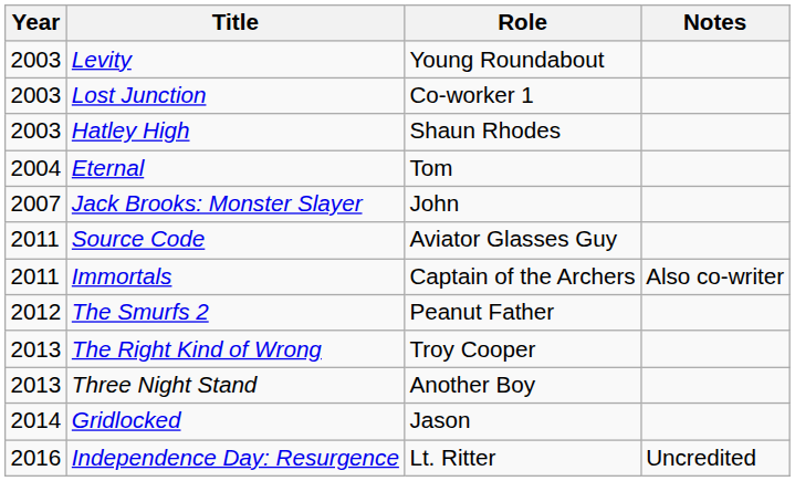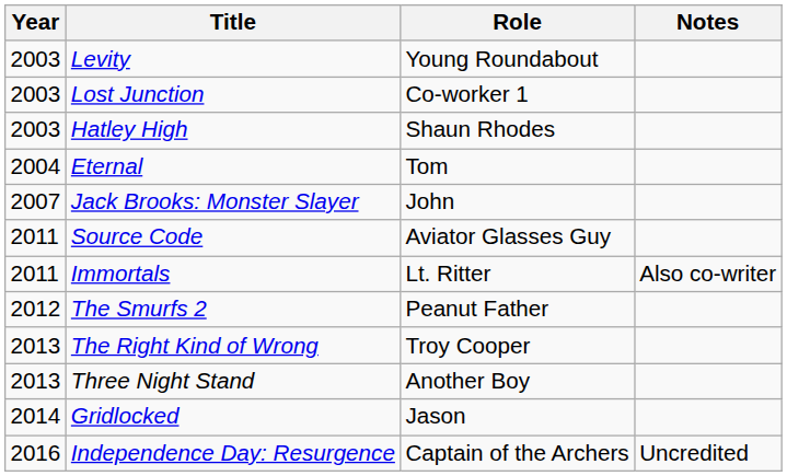 <table class="wikitable sortable">
 <tr>
 <th>Year</th>
 <th>Title</th>
 <th>Role</th>
 <th>Notes</th>
 </tr>
 <tr>
 <td>2003</td>
 <td><a href='#'><em>Levity</em></a></td>
 <td>Young Roundabout</td>
 <td></td>
 </tr>
 <tr>
 <td>2003</td>
 <td><em><a href='#'>Lost Junction</a></em></td>
 <td>Co-worker 1</td>
 <td></td>
 </tr>
 <tr>
 <td>2003</td>
 <td><em><a href='#'>Hatley High</a></em></td>
 <td>Shaun Rhodes</td>
 <td></td>
 </tr>
 <tr>
 <td>2004</td>
 <td><a href='#'><em>Eternal</em></a></td>
 <td>Tom</td>
 <td></td>
 </tr>
 <tr>
 <td>2007</td>
 <td><em><a href='#'>Jack Brooks: Monster Slayer</a></em></td>
 <td>John</td>
 <td></td>
 </tr>
 <tr>
 <td>2011</td>
 <td><em><a href='#'>Source Code</a></em></td>
 <td>Aviator Glasses Guy</td>
 <td></td>
 </tr>
 <tr>
 <td>2011</td>
 <td><a href='#'><em>Immortals</em></a></td>
-<td>Captain of the Archers</td>
+<td>Lt. Ritter</td>
 <td>Also co-writer</td>
 </tr>
 <tr>
 <td>2012</td>
 <td><em><a href='#'>The Smurfs 2</a></em></td>
 <td>Peanut Father</td>
 <td></td>
 </tr>
 <tr>
 <td>2013</td>
 <td><a href='#'><em>The Right Kind of Wrong</em></a></td>
 <td>Troy Cooper</td>
 <td></td>
 </tr>
 <tr>
 <td>2013</td>
 <td><em>Three Night Stand</em></td>
 <td>Another Boy</td>
 <td></td>
 </tr>
 <tr>
 <td>2014</td>
 <td><a href='#'><em>Gridlocked</em></a></td>
 <td>Jason</td>
 <td></td>
 </tr>
 <tr>
 <td>2016</td>
 <td><em><a href='#'>Independence Day: Resurgence</a></em></td>
-<td>Lt. Ritter</td>
+<td>Captain of the Archers</td>
 <td>Uncredited</td>
 </tr>
 </table>
